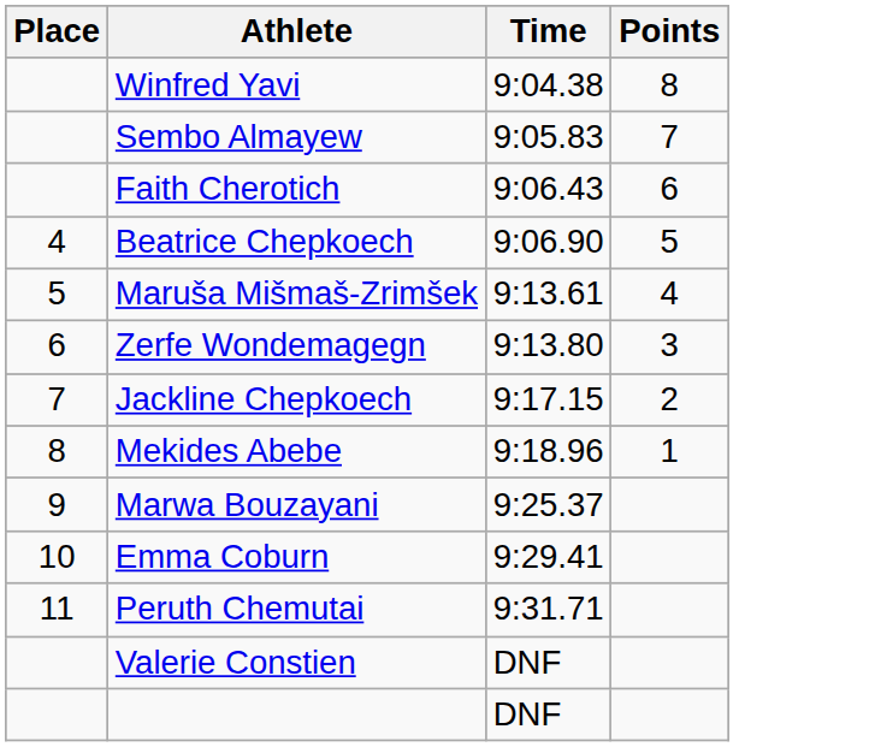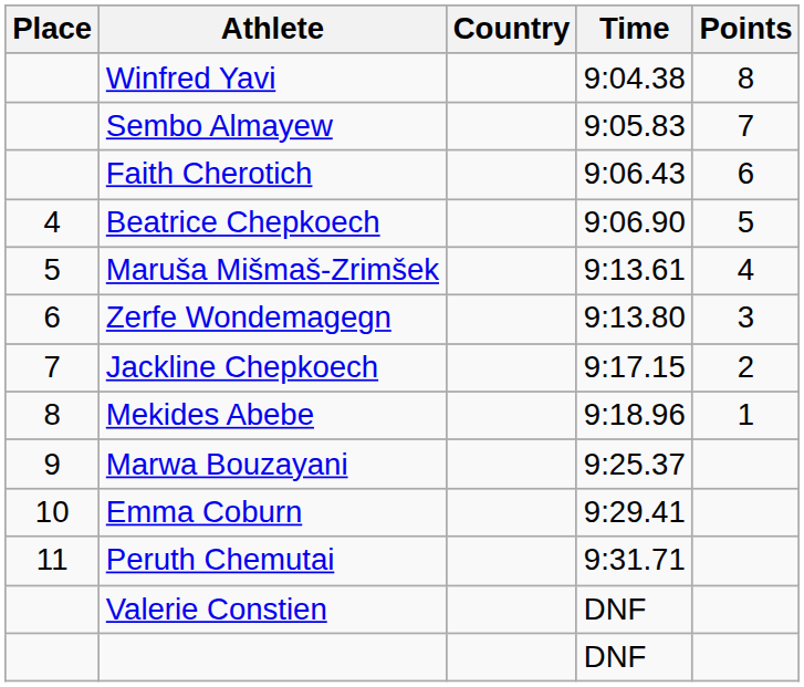 <table class="wikitable">
 <tr>
 <th>Place</th>
 <th>Athlete</th>
+<th>Country</th>
 <th>Time</th>
 <th>Points</th>
 </tr>
 <tr>
 <td align=center></td>
 <td><a href='#'>Winfred Yavi</a></td>
+<td></td>
 <td>9:04.38</td>
 <td align=center>8</td>
 </tr>
 <tr>
 <td align=center></td>
 <td><a href='#'>Sembo Almayew</a></td>
+<td></td>
 <td>9:05.83</td>
 <td align=center>7</td>
 </tr>
 <tr>
 <td align=center></td>
 <td><a href='#'>Faith Cherotich</a></td>
+<td></td>
 <td>9:06.43</td>
 <td align=center>6</td>
 </tr>
 <tr>
 <td align=center>4</td>
 <td><a href='#'>Beatrice Chepkoech</a></td>
+<td></td>
 <td>9:06.90</td>
 <td align=center>5</td>
 </tr>
 <tr>
 <td align=center>5</td>
 <td><a href='#'>Maruša Mišmaš-Zrimšek</a></td>
+<td></td>
 <td>9:13.61</td>
 <td align=center>4</td>
 </tr>
 <tr>
 <td align=center>6</td>
 <td><a href='#'>Zerfe Wondemagegn</a></td>
+<td></td>
 <td>9:13.80</td>
 <td align=center>3</td>
 </tr>
 <tr>
 <td align=center>7</td>
 <td><a href='#'>Jackline Chepkoech</a></td>
+<td></td>
 <td>9:17.15</td>
 <td align=center>2</td>
 </tr>
 <tr>
 <td align=center>8</td>
 <td><a href='#'>Mekides Abebe</a></td>
+<td></td>
 <td>9:18.96</td>
 <td align=center>1</td>
 </tr>
 <tr>
 <td align=center>9</td>
 <td><a href='#'>Marwa Bouzayani</a></td>
+<td></td>
 <td>9:25.37</td>
 <td align=center></td>
 </tr>
 <tr>
 <td align=center>10</td>
 <td><a href='#'>Emma Coburn</a></td>
+<td></td>
 <td>9:29.41</td>
 <td align=center></td>
 </tr>
 <tr>
 <td align=center>11</td>
 <td><a href='#'>Peruth Chemutai</a></td>
+<td></td>
 <td>9:31.71</td>
 <td align=center></td>
 </tr>
 <tr>
 <td align=center></td>
 <td><a href='#'>Valerie Constien</a></td>
+<td></td>
 <td>DNF</td>
 <td align=center></td>
 </tr>
 <tr>
 <td align=center></td>
 <td></td>
+<td></td>
 <td>DNF</td>
 <td align=center></td>
 </tr>
 </table>
